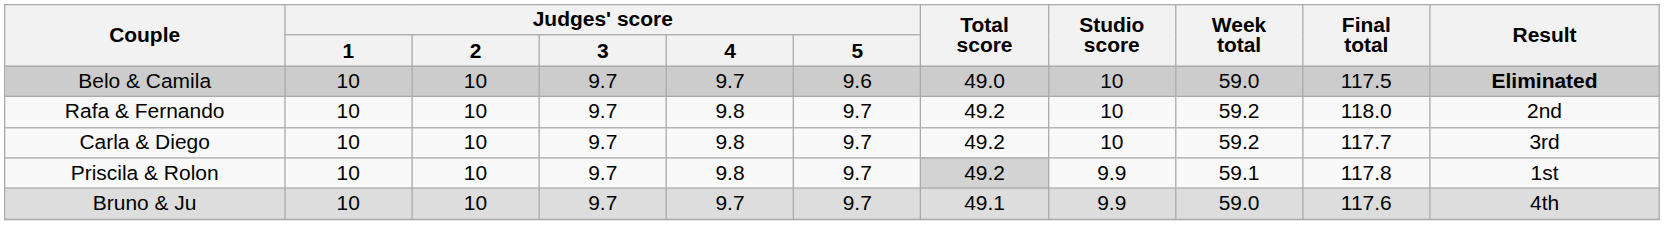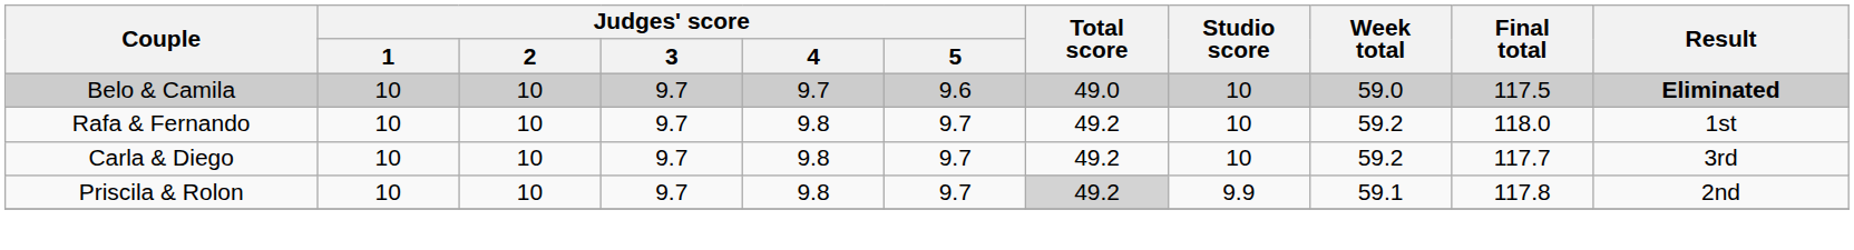 <table class="wikitable" style="font-size:100%; line-height:16px; text-align:center" width="100%">
 <tr>
 <th rowspan=2 width="11.00%">Couple</th>
 <th colspan=5 width="25.00%">Judges' score</th>
 <th rowspan=2 width="05.00%">Total<br>score</th>
 <th rowspan=2 width="05.00%">Studio<br>score</th>
 <th rowspan=2 width="05.00%">Week<br>total</th>
 <th rowspan=2 width="05.00%">Final<br>total</th>
 <th rowspan=2 width="09.00%">Result</th>
 </tr>
 <tr>
 <th width="05.00%">1</th>
 <th width="05.00%">2</th>
 <th width="05.00%">3</th>
 <th width="05.00%">4</th>
 <th width="05.00%">5</th>
 </tr>
 <tr bgcolor="CCCCCC">
 <td>Belo & Camila</td>
 <td>10</td>
 <td>10</td>
 <td>9.7</td>
 <td>9.7</td>
 <td>9.6</td>
 <td>49.0</td>
 <td>10</td>
 <td>59.0</td>
 <td>117.5</td>
 <td><strong>Eliminated</strong></td>
 </tr>
 <tr>
 <td>Rafa & Fernando</td>
 <td>10</td>
 <td>10</td>
 <td>9.7</td>
 <td>9.8</td>
 <td>9.7</td>
 <td>49.2</td>
 <td>10</td>
 <td>59.2</td>
 <td>118.0</td>
-<td>2nd</td>
+<td>1st</td>
 </tr>
 <tr>
 <td>Carla & Diego</td>
 <td>10</td>
 <td>10</td>
 <td>9.7</td>
 <td>9.8</td>
 <td>9.7</td>
 <td>49.2</td>
 <td>10</td>
 <td>59.2</td>
 <td>117.7</td>
 <td>3rd</td>
 </tr>
 <tr>
 <td>Priscila & Rolon</td>
 <td>10</td>
 <td>10</td>
 <td>9.7</td>
 <td>9.8</td>
 <td>9.7</td>
 <td style="background: lightgrey;">49.2</td>
 <td>9.9</td>
 <td>59.1</td>
 <td>117.8</td>
-<td>1st</td>
-</tr>
-<tr bgcolor="DDDDDD">
-<td>Bruno & Ju</td>
-<td>10</td>
-<td>10</td>
-<td>9.7</td>
-<td>9.7</td>
-<td>9.7</td>
-<td>49.1</td>
-<td>9.9</td>
-<td>59.0</td>
-<td>117.6</td>
-<td>4th</td>
+<td>2nd</td>
 </tr>
 <tr>
 </tr>
 </table>
